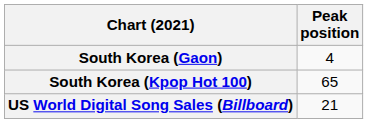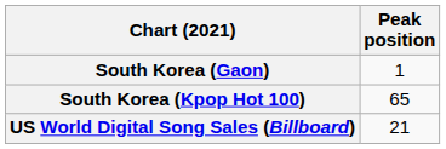 <table class="wikitable plainrowheaders" style="text-align:center">
 <tr>
 <th>Chart (2021)</th>
 <th>Peak<br>position</th>
 </tr>
 <tr>
 <th scope="row">South Korea (<a href='#'>Gaon</a>)</th>
-<td>4</td>
+<td>1</td>
 </tr>
 <tr>
 <th scope="row">South Korea (<a href='#'>Kpop Hot 100</a>)</th>
 <td>65</td>
 </tr>
 <tr>
 <th scope="row">US <a href='#'>World Digital Song Sales</a> (<em><a href='#'>Billboard</a></em>)</th>
 <td>21</td>
 </tr>
 </table>
